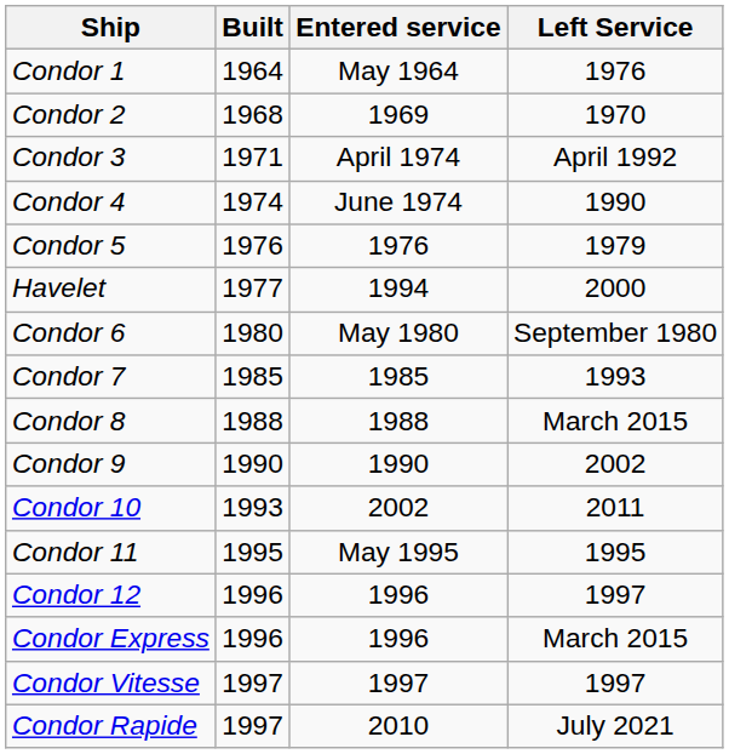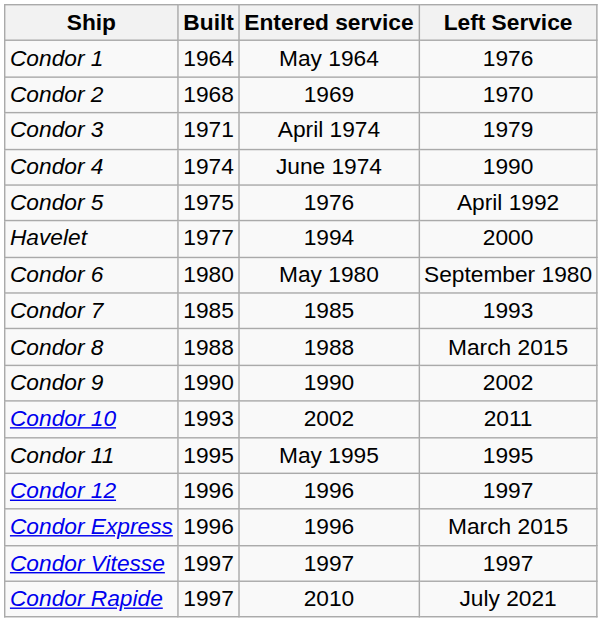 <table class="wikitable">
 <tr>
 <th>Ship</th>
 <th>Built</th>
 <th>Entered service</th>
 <th>Left Service</th>
 </tr>
 <tr>
 <td><em>Condor 1</em></td>
 <td>1964</td>
 <td align="Center">May 1964</td>
 <td align="Center">1976</td>
 </tr>
 <tr>
 <td><em>Condor 2</em></td>
 <td>1968</td>
 <td align="Center">1969</td>
 <td align="Center">1970</td>
 </tr>
 <tr>
 <td><em>Condor 3</em></td>
 <td>1971</td>
 <td align="Center">April 1974</td>
-<td align="Center">April 1992</td>
+<td align="Center">1979</td>
 </tr>
 <tr>
 <td><em>Condor 4</em></td>
 <td>1974</td>
 <td align="Center">June 1974</td>
 <td align="Center">1990</td>
 </tr>
 <tr>
 <td><em>Condor 5</em></td>
-<td>1976</td>
+<td>1975</td>
 <td align="Center">1976</td>
-<td align="Center">1979</td>
+<td align="Center">April 1992</td>
 </tr>
 <tr>
 <td><em>Havelet</em></td>
 <td>1977</td>
 <td align="Center">1994</td>
 <td align="Center">2000</td>
 </tr>
 <tr>
 <td><em>Condor 6</em></td>
 <td>1980</td>
 <td align="Center">May 1980</td>
 <td align="Center">September 1980</td>
 </tr>
 <tr>
 <td><em>Condor 7</em></td>
 <td>1985</td>
 <td align="Center">1985</td>
 <td align="Center">1993</td>
 </tr>
 <tr>
 <td><em>Condor 8</em></td>
 <td>1988</td>
 <td align="Center">1988</td>
 <td align="Center">March 2015</td>
 </tr>
 <tr>
 <td><em>Condor 9</em></td>
 <td>1990</td>
 <td align="Center">1990</td>
 <td align="Center">2002</td>
 </tr>
 <tr>
 <td><a href='#'><em>Condor 10</em></a></td>
 <td>1993</td>
 <td align="Center">2002</td>
 <td align="Center">2011</td>
 </tr>
 <tr>
 <td><em>Condor 11</em></td>
 <td>1995</td>
 <td align="Center">May 1995</td>
 <td align="Center">1995</td>
 </tr>
 <tr>
 <td><a href='#'><em>Condor 12</em></a></td>
 <td>1996</td>
 <td align="Center">1996</td>
 <td align="Center">1997</td>
 </tr>
 <tr>
 <td><a href='#'><em>Condor Express</em></a></td>
 <td>1996</td>
 <td align="Center">1996</td>
 <td align="Center">March 2015</td>
 </tr>
 <tr>
 <td><a href='#'><em>Condor Vitesse</em></a></td>
 <td>1997</td>
 <td align="Center">1997</td>
 <td align="Center">1997</td>
 </tr>
 <tr>
 <td><a href='#'><em>Condor Rapide</em></a></td>
 <td>1997</td>
 <td align= "Center">2010</td>
 <td align= "Center">July 2021</td>
 </tr>
 </table>
